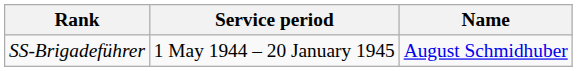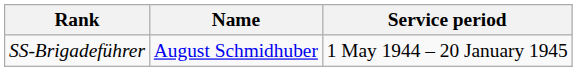 <table class="wikitable">
 <tr>
 <th>Rank</th>
+<th>Name</th>
 <th>Service period</th>
-<th>Name</th>
 </tr>
 <tr>
 <td><em>SS-Brigadeführer</em></td>
+<td><a href='#'>August Schmidhuber</a></td>
 <td>1 May 1944 – 20 January 1945</td>
-<td><a href='#'>August Schmidhuber</a></td>
 </tr>
 </table>
